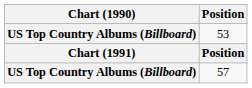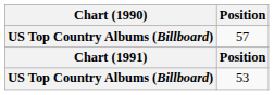 <table class="wikitable plainrowheaders" style="text-align:center">
 <tr>
 <th scope="col">Chart (1990)</th>
 <th scope="col">Position</th>
 </tr>
 <tr>
 <th scope="row">US Top Country Albums (<em>Billboard</em>)</th>
-<td>53</td>
+<td>57</td>
 </tr>
 <tr>
 <th scope="col">Chart (1991)</th>
 <th scope="col">Position</th>
 </tr>
 <tr>
 <th scope="row">US Top Country Albums (<em>Billboard</em>)</th>
-<td>57</td>
+<td>53</td>
 </tr>
 </table>
